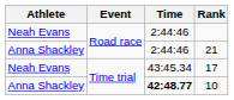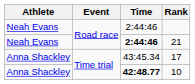 <table class=wikitable style="font-size:90%;">
 <tr>
 <th>Athlete</th>
 <th>Event</th>
 <th>Time</th>
 <th>Rank</th>
 </tr>
 <tr align=center>
 <td align=left><a href='#'>Neah Evans</a></td>
 <td align=left rowspan=2><a href='#'>Road race</a></td>
 <td>2:44:46</td>
 <td></td>
 </tr>
 <tr align=center>
-<td align=left><a href='#'>Anna Shackley</a></td>
-<td>2:44:46</td>
+<td align=left><a href='#'>Neah Evans</a></td>
+<td><strong>2:44:46</strong></td>
 <td>21</td>
 </tr>
 <tr align=center>
-<td align=left><a href='#'>Neah Evans</a></td>
+<td align=left><a href='#'>Anna Shackley</a></td>
 <td align=left rowspan=2><a href='#'>Time trial</a></td>
 <td>43:45.34</td>
 <td>17</td>
 </tr>
 <tr align=center>
 <td align=left><a href='#'>Anna Shackley</a></td>
 <td><strong>42:48.77</strong></td>
 <td>10</td>
 </tr>
 </table>
